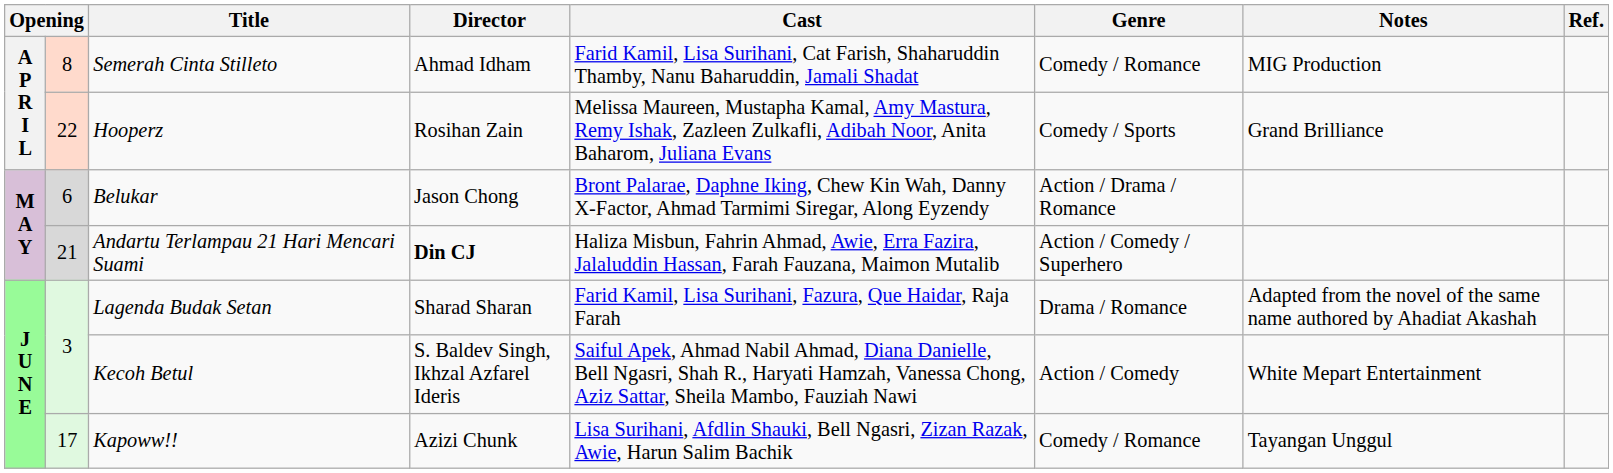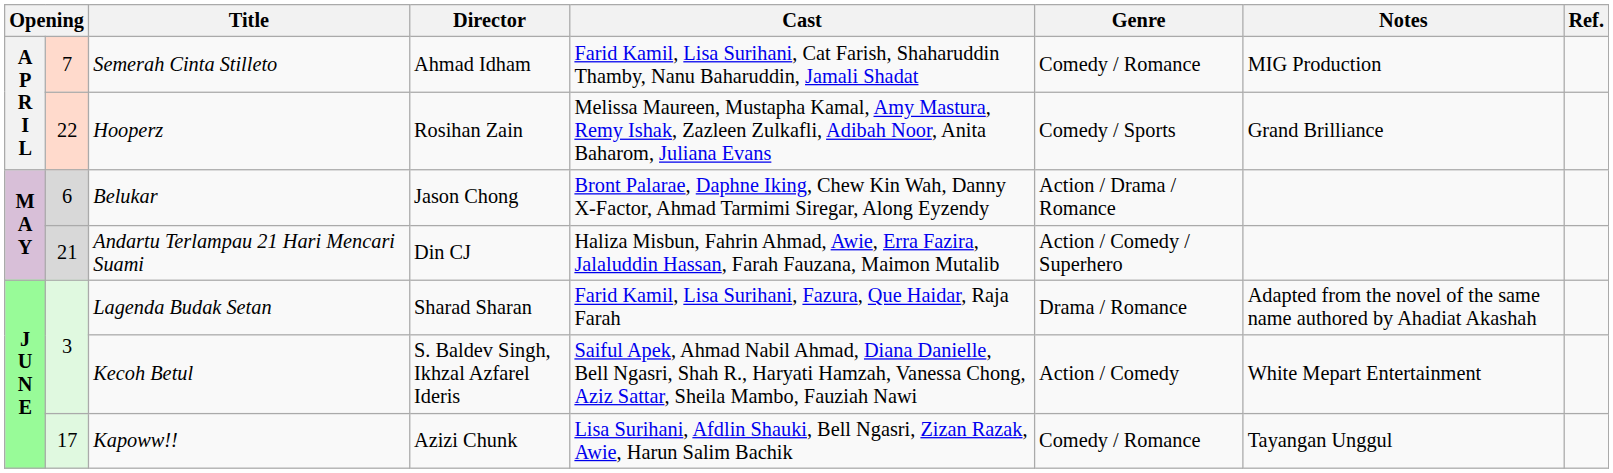 <table class="wikitable" width="100%">
 <tr>
 <th colspan="2">Opening</th>
 <th style="width:20%;">Title</th>
 <th style="width:10%;">Director</th>
 <th>Cast</th>
 <th style="width:13%">Genre</th>
 <th style="width:20%">Notes</th>
 <th>Ref.</th>
 </tr>
 <tr>
 <th rowspan="2">A<br>P<br>R<br>I<br>L</th>
-<td rowspan="1" style="text-align:center; background:#ffdacc;">8</td>
+<td rowspan="1" style="text-align:center; background:#ffdacc;">7</td>
 <td><em>Semerah Cinta Stilleto</em></td>
 <td>Ahmad Idham</td>
 <td><a href='#'>Farid Kamil</a>, <a href='#'>Lisa Surihani</a>, Cat Farish, Shaharuddin Thamby, Nanu Baharuddin, <a href='#'>Jamali Shadat</a></td>
 <td>Comedy / Romance</td>
 <td>MIG Production</td>
 <td></td>
 </tr>
 <tr>
 <td rowspan=1 style="text-align:center; background:#ffdacc;">22</td>
 <td><em>Hooperz</em></td>
 <td>Rosihan Zain</td>
 <td>Melissa Maureen, Mustapha Kamal, <a href='#'>Amy Mastura</a>, <a href='#'>Remy Ishak</a>, Zazleen Zulkafli, <a href='#'>Adibah Noor</a>, Anita Baharom, <a href='#'>Juliana Evans</a></td>
 <td>Comedy / Sports</td>
 <td>Grand Brilliance</td>
 <td></td>
 </tr>
 <tr>
 <th rowspan=2 style="text-align:center; background:thistle;">M<br>A<br>Y</th>
 <td rowspan=1 style="text-align:center; background:#d8d8d8;">6</td>
 <td><em>Belukar</em></td>
 <td>Jason Chong</td>
 <td><a href='#'>Bront Palarae</a>, <a href='#'>Daphne Iking</a>, Chew Kin Wah, Danny X-Factor, Ahmad Tarmimi Siregar, Along Eyzendy</td>
 <td>Action / Drama / Romance</td>
 <td></td>
 <td></td>
 </tr>
 <tr>
 <td rowspan=1 style="text-align:center; background:#d8d8d8;">21</td>
 <td><em>Andartu Terlampau 21 Hari Mencari Suami</em></td>
-<td><strong>Din CJ</strong></td>
+<td>Din CJ</td>
 <td>Haliza Misbun, Fahrin Ahmad, <a href='#'>Awie</a>, <a href='#'>Erra Fazira</a>, <a href='#'>Jalaluddin Hassan</a>, Farah Fauzana, Maimon Mutalib</td>
 <td>Action / Comedy / Superhero</td>
 <td></td>
 <td></td>
 </tr>
 <tr>
 <th rowspan=3 style="text-align:center; background:#98fb98;">J<br>U<br>N<br>E</th>
 <td rowspan=2 style="text-align:center; background:#e0f9e0;">3</td>
 <td><em>Lagenda Budak Setan</em></td>
 <td>Sharad Sharan</td>
 <td><a href='#'>Farid Kamil</a>, <a href='#'>Lisa Surihani</a>, <a href='#'>Fazura</a>, <a href='#'>Que Haidar</a>, Raja Farah</td>
 <td>Drama / Romance</td>
 <td>Adapted from the novel of the same name authored by Ahadiat Akashah</td>
 <td></td>
 </tr>
 <tr>
 <td><em>Kecoh Betul</em></td>
 <td>S. Baldev Singh, Ikhzal Azfarel Ideris</td>
 <td><a href='#'>Saiful Apek</a>, Ahmad Nabil Ahmad, <a href='#'>Diana Danielle</a>, Bell Ngasri, Shah R., Haryati Hamzah, Vanessa Chong, <a href='#'>Aziz Sattar</a>, Sheila Mambo, Fauziah Nawi</td>
 <td>Action / Comedy</td>
 <td>White Mepart Entertainment</td>
 <td></td>
 </tr>
 <tr>
 <td rowspan=1 style="text-align:center; background:#e0f9e0;">17</td>
 <td><em>Kapoww!!</em></td>
 <td>Azizi Chunk</td>
 <td><a href='#'>Lisa Surihani</a>, <a href='#'>Afdlin Shauki</a>, Bell Ngasri, <a href='#'>Zizan Razak</a>, <a href='#'>Awie</a>, Harun Salim Bachik</td>
 <td>Comedy / Romance</td>
 <td>Tayangan Unggul</td>
 <td></td>
 </tr>
 </table>
